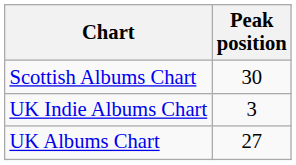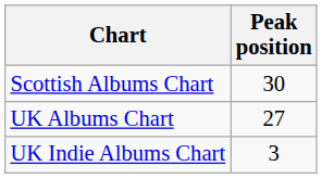 <table class="wikitable">
 <tr>
 <th>Chart</th>
 <th>Peak<br> position<br></th>
 </tr>
 <tr>
 <td><a href='#'>Scottish Albums Chart</a></td>
 <td style="text-align:center;">30</td>
 </tr>
 <tr>
+<td><a href='#'>UK Albums Chart</a></td>
+<td align="center">27</td>
+</tr>
+<tr>
 <td><a href='#'>UK Indie Albums Chart</a></td>
 <td align="center">3</td>
 </tr>
-<tr>
-<td><a href='#'>UK Albums Chart</a></td>
-<td align="center">27</td>
-</tr>
 </table>
